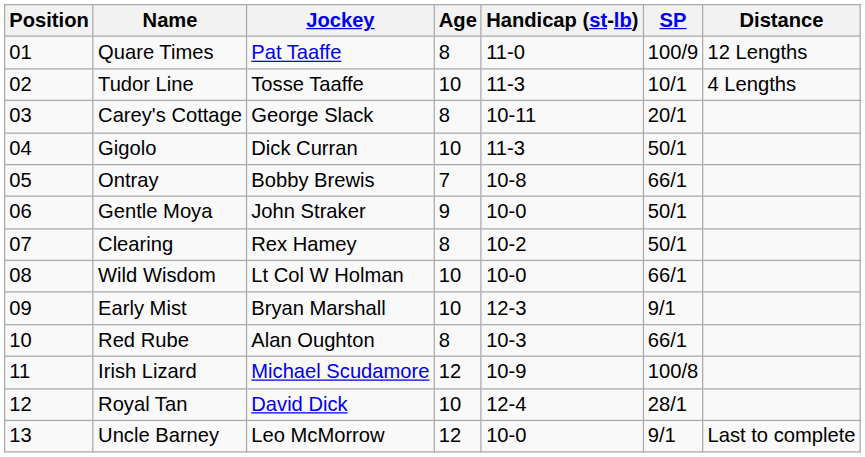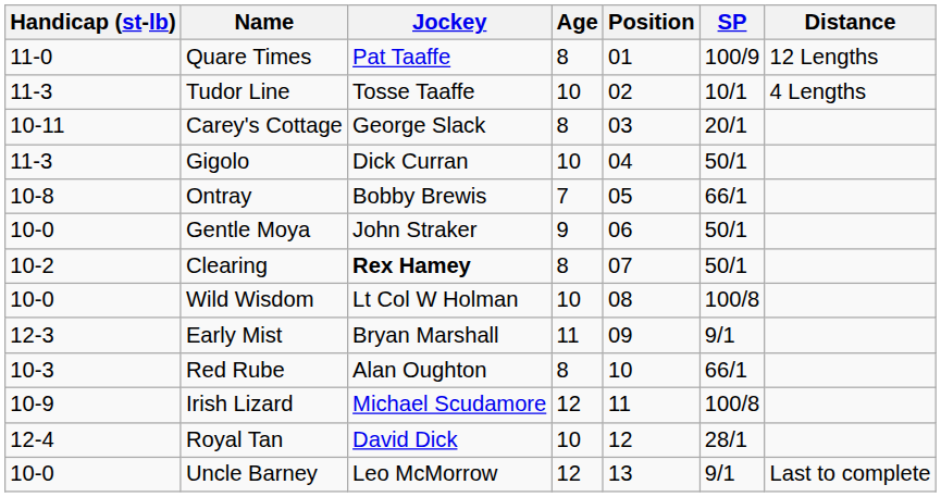 <table class="wikitable sortable">
 <tr>
-<th>Position</th>
+<th>Handicap (<a href='#'>st</a>-<a href='#'>lb</a>)</th>
 <th>Name</th>
 <th><a href='#'>Jockey</a></th>
 <th data-sort-type="number">Age</th>
-<th>Handicap (<a href='#'>st</a>-<a href='#'>lb</a>)</th>
+<th>Position</th>
 <th><a href='#'>SP</a></th>
 <th>Distance</th>
 </tr>
 <tr>
-<td>01</td>
+<td>11-0</td>
 <td>Quare Times</td>
 <td><a href='#'>Pat Taaffe</a></td>
 <td>8</td>
-<td>11-0</td>
+<td>01</td>
 <td>100/9</td>
 <td>12 Lengths</td>
 </tr>
 <tr>
-<td>02</td>
+<td>11-3</td>
 <td>Tudor Line</td>
 <td>Tosse Taaffe</td>
 <td>10</td>
-<td>11-3</td>
+<td>02</td>
 <td>10/1</td>
 <td>4 Lengths</td>
 </tr>
 <tr>
-<td>03</td>
+<td>10-11</td>
 <td>Carey's Cottage</td>
 <td>George Slack</td>
 <td>8</td>
-<td>10-11</td>
+<td>03</td>
 <td>20/1</td>
 <td></td>
 </tr>
 <tr>
-<td>04</td>
+<td>11-3</td>
 <td>Gigolo</td>
 <td>Dick Curran</td>
 <td>10</td>
-<td>11-3</td>
+<td>04</td>
 <td>50/1</td>
 <td></td>
 </tr>
 <tr>
-<td>05</td>
+<td>10-8</td>
 <td>Ontray</td>
 <td>Bobby Brewis</td>
 <td>7</td>
-<td>10-8</td>
+<td>05</td>
 <td>66/1</td>
 <td></td>
 </tr>
 <tr>
-<td>06</td>
+<td>10-0</td>
 <td>Gentle Moya</td>
 <td>John Straker</td>
 <td>9</td>
-<td>10-0</td>
+<td>06</td>
 <td>50/1</td>
 <td></td>
 </tr>
 <tr>
+<td>10-2</td>
+<td>Clearing</td>
+<td><strong>Rex Hamey</strong></td>
+<td>8</td>
 <td>07</td>
-<td>Clearing</td>
-<td>Rex Hamey</td>
-<td>8</td>
-<td>10-2</td>
 <td>50/1</td>
 <td></td>
 </tr>
 <tr>
-<td>08</td>
+<td>10-0</td>
 <td>Wild Wisdom</td>
 <td>Lt Col W Holman</td>
 <td>10</td>
-<td>10-0</td>
+<td>08</td>
+<td>100/8</td>
+<td></td>
+</tr>
+<tr>
+<td>12-3</td>
+<td>Early Mist</td>
+<td>Bryan Marshall</td>
+<td>11</td>
+<td>09</td>
+<td>9/1</td>
+<td></td>
+</tr>
+<tr>
+<td>10-3</td>
+<td>Red Rube</td>
+<td>Alan Oughton</td>
+<td>8</td>
+<td>10</td>
 <td>66/1</td>
 <td></td>
 </tr>
 <tr>
-<td>09</td>
-<td>Early Mist</td>
-<td>Bryan Marshall</td>
-<td>10</td>
-<td>12-3</td>
-<td>9/1</td>
-<td></td>
-</tr>
-<tr>
-<td>10</td>
-<td>Red Rube</td>
-<td>Alan Oughton</td>
-<td>8</td>
-<td>10-3</td>
-<td>66/1</td>
-<td></td>
-</tr>
-<tr>
-<td>11</td>
+<td>10-9</td>
 <td>Irish Lizard</td>
 <td><a href='#'>Michael Scudamore</a></td>
 <td>12</td>
-<td>10-9</td>
+<td>11</td>
 <td>100/8</td>
 <td></td>
 </tr>
 <tr>
-<td>12</td>
+<td>12-4</td>
 <td>Royal Tan</td>
 <td><a href='#'>David Dick</a></td>
 <td>10</td>
-<td>12-4</td>
+<td>12</td>
 <td>28/1</td>
 <td></td>
 </tr>
 <tr>
-<td>13</td>
+<td>10-0</td>
 <td>Uncle Barney</td>
 <td>Leo McMorrow</td>
 <td>12</td>
-<td>10-0</td>
+<td>13</td>
 <td>9/1</td>
 <td>Last to complete</td>
 </tr>
 </table>
